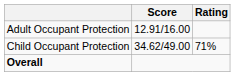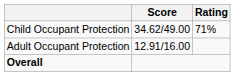 <table class="wikitable">
 <tr>
 <th></th>
 <th>Score</th>
 <th>Rating</th>
 </tr>
 <tr>
+<td>Child Occupant Protection</td>
+<td>34.62/49.00</td>
+<td>71%</td>
+</tr>
+<tr>
 <td>Adult Occupant Protection</td>
 <td style="text-align:center;">12.91/16.00</td>
 <td></td>
-</tr>
-<tr>
-<td>Child Occupant Protection</td>
-<td>34.62/49.00</td>
-<td>71%</td>
 </tr>
 <tr>
 <td><strong>Overall</strong></td>
 <td colspan="2" style="text-align:center;"></td>
 </tr>
 </table>
